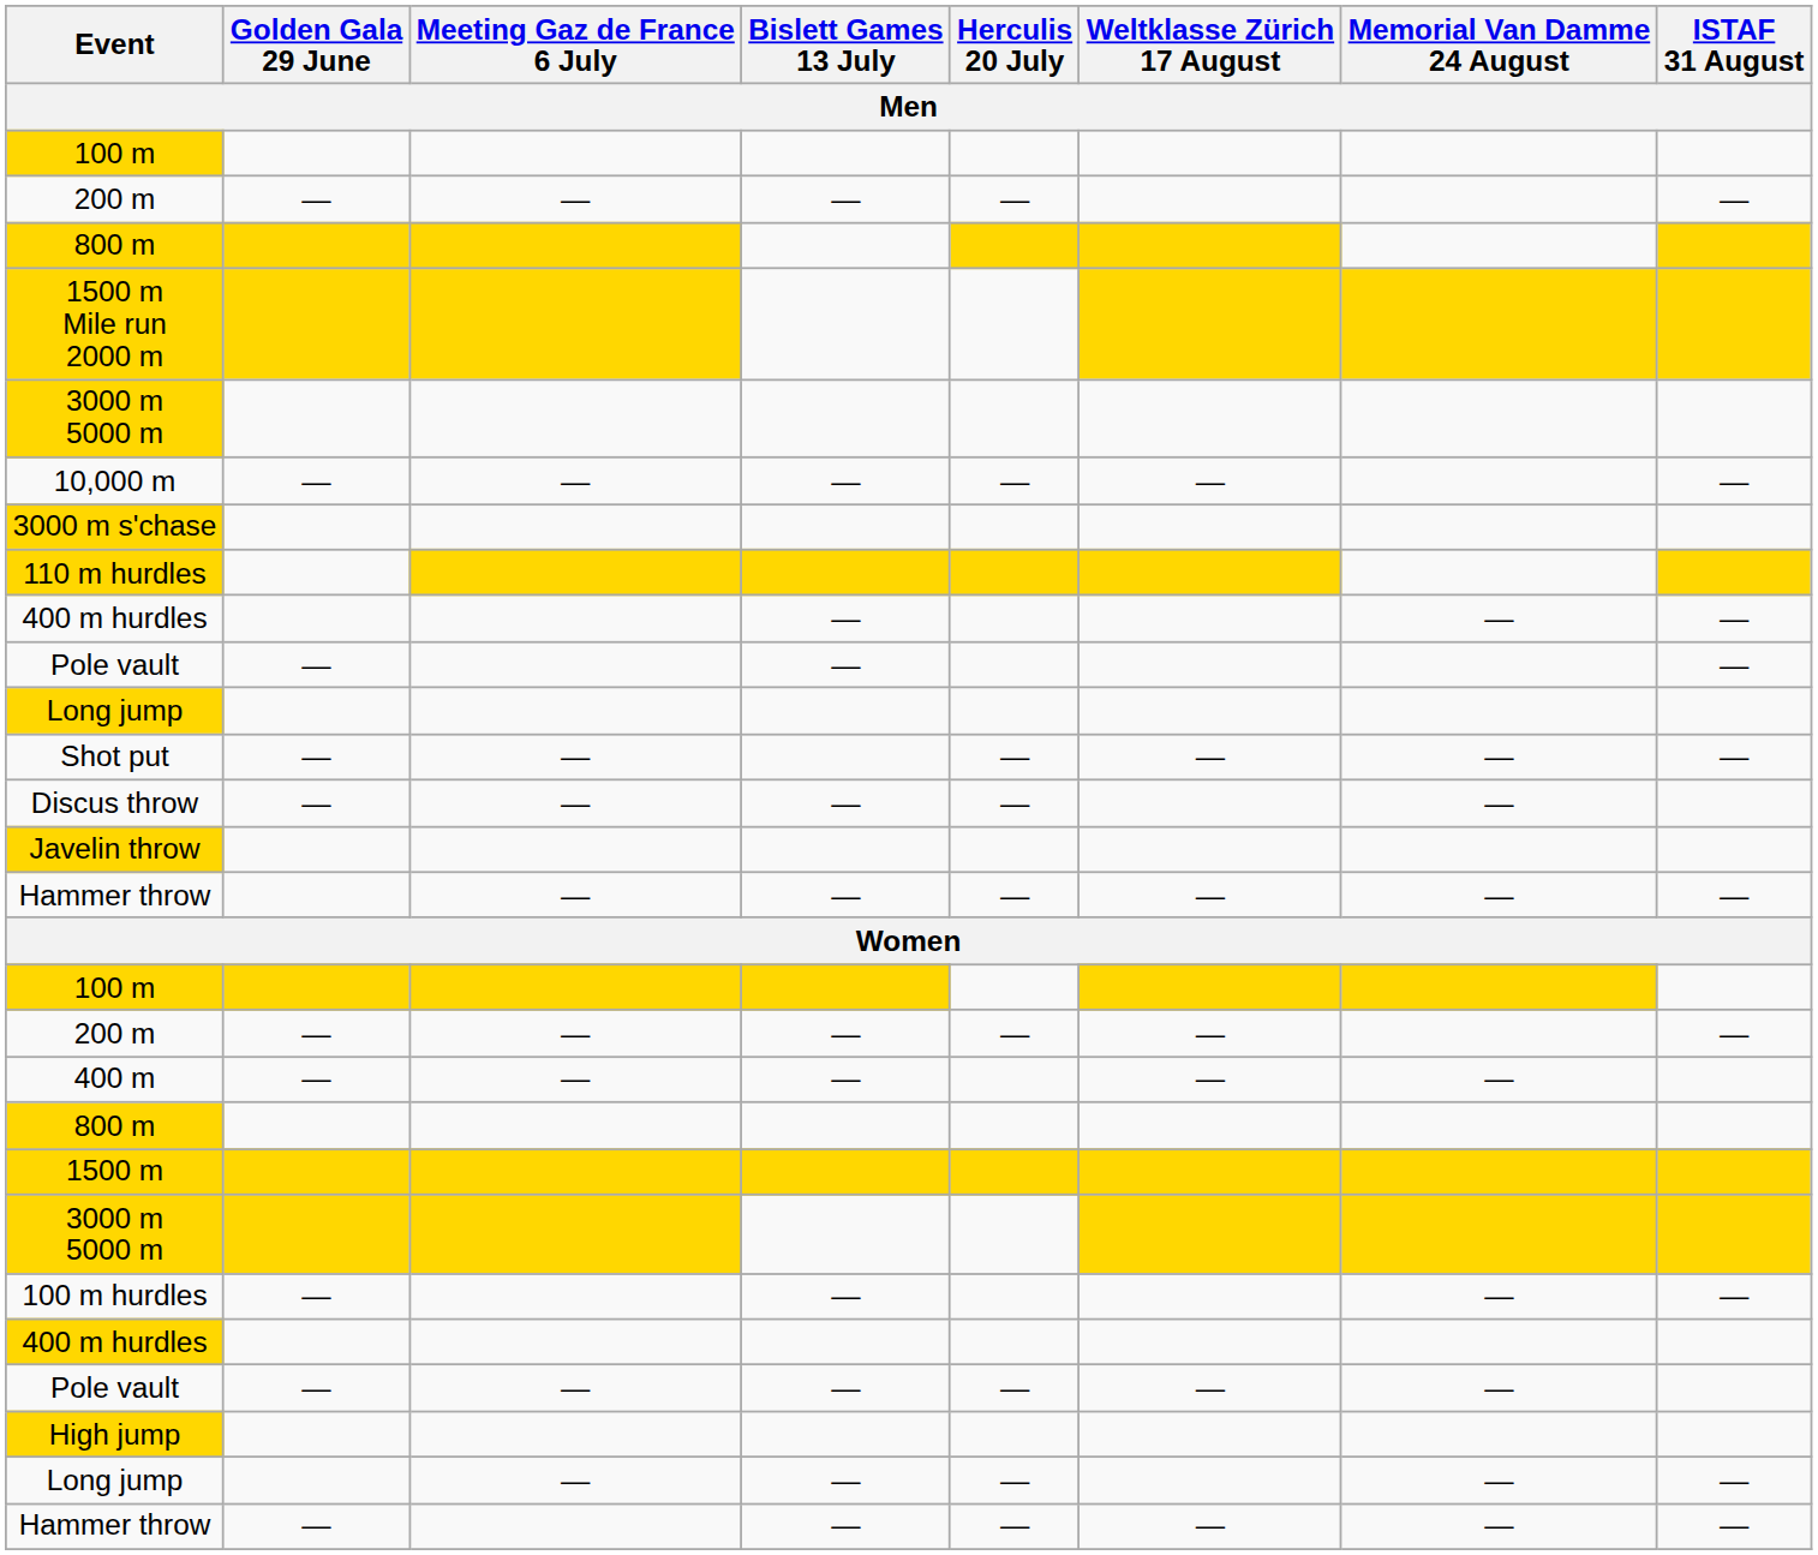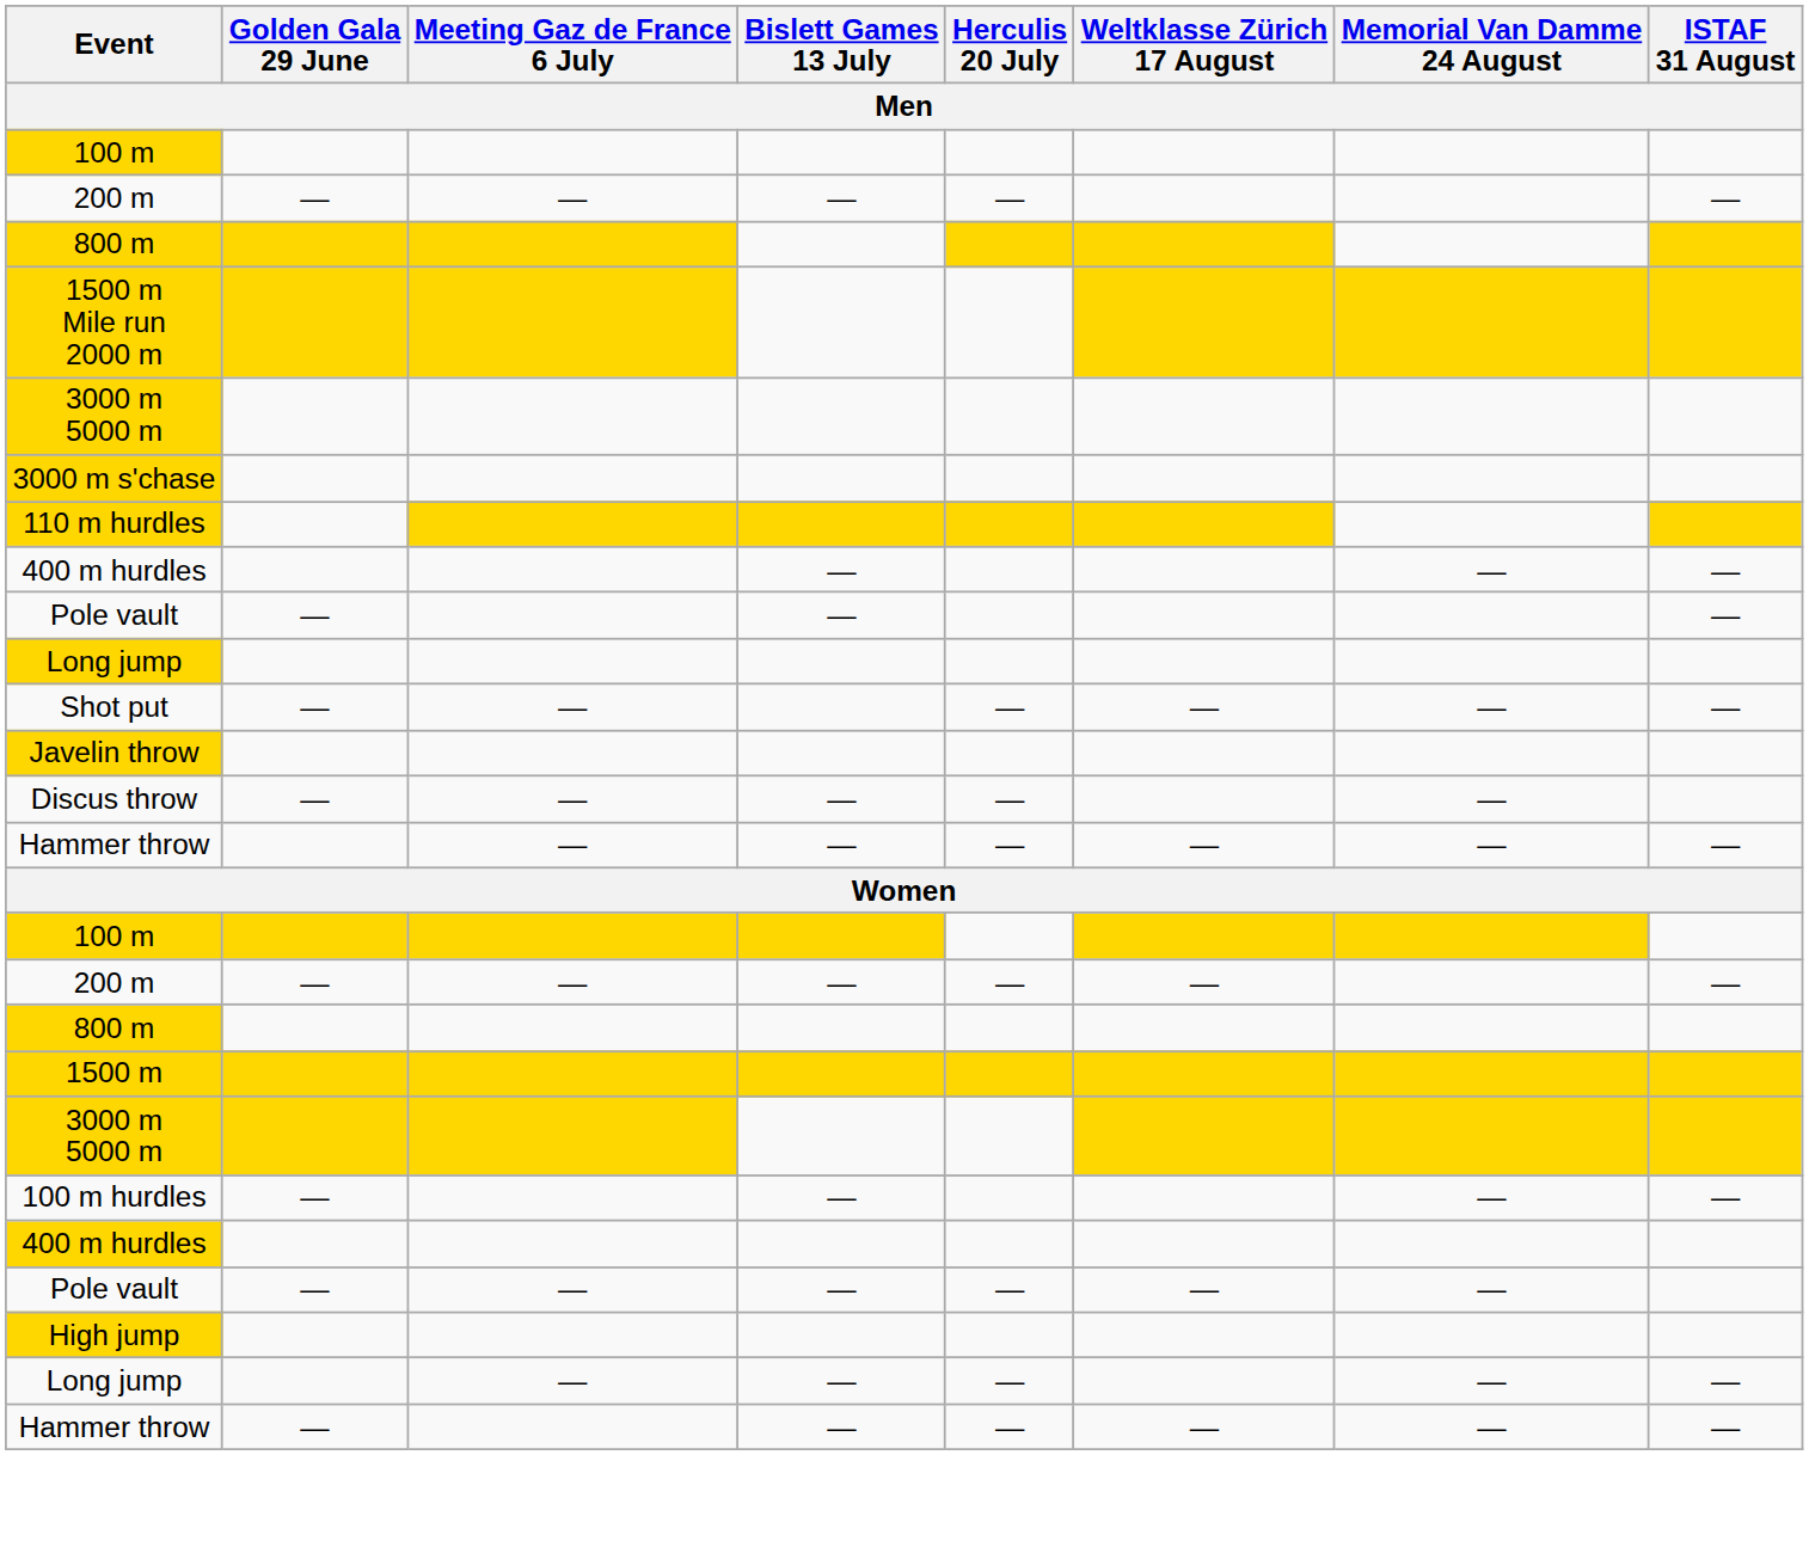 <table class="wikitable" style="text-align: center; font-size: 85%; border">
 <tr>
 <th>Event</th>
 <th><a href='#'>Golden Gala</a> <br>29 June</th>
 <th><a href='#'>Meeting Gaz de France</a> <br>6 July</th>
 <th><a href='#'>Bislett Games</a> <br>13 July</th>
 <th><a href='#'>Herculis</a> <br>20 July</th>
 <th><a href='#'>Weltklasse Zürich</a> <br>17 August</th>
 <th><a href='#'>Memorial Van Damme</a> <br>24 August</th>
 <th><a href='#'>ISTAF</a> <br>31 August</th>
 </tr>
 <tr>
 <th colspan="8">Men</th>
 </tr>
 <tr>
 <td bgcolor=gold>100 m</td>
 <td></td>
 <td></td>
 <td></td>
 <td></td>
 <td></td>
 <td></td>
 <td></td>
 </tr>
 <tr>
 <td>200 m</td>
 <td>—</td>
 <td>—</td>
 <td>—</td>
 <td>—</td>
 <td></td>
 <td></td>
 <td>—</td>
 </tr>
 <tr>
 <td bgcolor=gold>800 m</td>
 <td bgcolor=gold></td>
 <td bgcolor=gold></td>
 <td></td>
 <td bgcolor=gold></td>
 <td bgcolor=gold></td>
 <td></td>
 <td bgcolor=gold></td>
 </tr>
 <tr>
 <td bgcolor=gold>1500 m  <br> Mile run <br> 2000 m</td>
 <td bgcolor=gold></td>
 <td bgcolor=gold></td>
 <td></td>
 <td></td>
 <td bgcolor=gold></td>
 <td bgcolor=gold></td>
 <td bgcolor=gold></td>
 </tr>
 <tr>
 <td bgcolor=gold>3000 m <br> 5000 m</td>
 <td></td>
 <td></td>
 <td></td>
 <td></td>
 <td></td>
 <td></td>
 <td></td>
 </tr>
 <tr>
-<td>10,000 m</td>
-<td>—</td>
-<td>—</td>
-<td>—</td>
-<td>—</td>
-<td>—</td>
-<td></td>
-<td>—</td>
-</tr>
-<tr>
 <td bgcolor=gold>3000 m s'chase</td>
 <td></td>
 <td></td>
 <td></td>
 <td></td>
 <td></td>
 <td></td>
 <td></td>
 </tr>
 <tr>
 <td bgcolor=gold>110 m hurdles</td>
 <td></td>
 <td bgcolor=gold></td>
 <td bgcolor=gold></td>
 <td bgcolor=gold></td>
 <td bgcolor=gold></td>
 <td></td>
 <td bgcolor=gold></td>
 </tr>
 <tr>
 <td>400 m hurdles</td>
 <td></td>
 <td></td>
 <td>—</td>
 <td></td>
 <td></td>
 <td>—</td>
 <td>—</td>
 </tr>
 <tr>
 <td>Pole vault</td>
 <td>—</td>
 <td></td>
 <td>—</td>
 <td></td>
 <td></td>
 <td></td>
 <td>—</td>
 </tr>
 <tr>
 <td bgcolor=gold>Long jump</td>
 <td></td>
 <td></td>
 <td></td>
 <td></td>
 <td></td>
 <td></td>
 <td></td>
 </tr>
 <tr>
 <td>Shot put</td>
 <td>—</td>
 <td>—</td>
 <td></td>
 <td>—</td>
 <td>—</td>
 <td>—</td>
 <td>—</td>
 </tr>
 <tr>
+<td bgcolor=gold>Javelin throw</td>
+<td></td>
+<td></td>
+<td></td>
+<td></td>
+<td></td>
+<td></td>
+<td></td>
+</tr>
+<tr>
 <td>Discus throw</td>
 <td>—</td>
 <td>—</td>
 <td>—</td>
 <td>—</td>
 <td></td>
 <td>—</td>
-<td></td>
-</tr>
-<tr>
-<td bgcolor=gold>Javelin throw</td>
-<td></td>
-<td></td>
-<td></td>
-<td></td>
-<td></td>
-<td></td>
 <td></td>
 </tr>
 <tr>
 <td>Hammer throw</td>
 <td></td>
 <td>—</td>
 <td>—</td>
 <td>—</td>
 <td>—</td>
 <td>—</td>
 <td>—</td>
 </tr>
 <tr>
 <th colspan="8">Women</th>
 </tr>
 <tr>
 <td bgcolor=gold>100 m</td>
 <td bgcolor=gold></td>
 <td bgcolor=gold></td>
 <td bgcolor=gold></td>
 <td></td>
 <td bgcolor=gold></td>
 <td bgcolor=gold></td>
 <td></td>
 </tr>
 <tr>
 <td>200 m</td>
 <td>—</td>
 <td>—</td>
 <td>—</td>
 <td>—</td>
 <td>—</td>
 <td></td>
 <td>—</td>
-</tr>
-<tr>
-<td>400 m</td>
-<td>—</td>
-<td>—</td>
-<td>—</td>
-<td></td>
-<td>—</td>
-<td>—</td>
-<td></td>
 </tr>
 <tr>
 <td bgcolor=gold>800 m</td>
 <td></td>
 <td></td>
 <td></td>
 <td></td>
 <td></td>
 <td></td>
 <td></td>
 </tr>
 <tr>
 <td bgcolor=gold>1500 m</td>
 <td bgcolor=gold></td>
 <td bgcolor=gold></td>
 <td bgcolor=gold></td>
 <td bgcolor=gold></td>
 <td bgcolor=gold></td>
 <td bgcolor=gold></td>
 <td bgcolor=gold></td>
 </tr>
 <tr>
 <td bgcolor=gold>3000 m  <br> 5000 m</td>
 <td bgcolor=gold></td>
 <td bgcolor=gold></td>
 <td></td>
 <td></td>
 <td bgcolor=gold></td>
 <td bgcolor=gold></td>
 <td bgcolor=gold></td>
 </tr>
 <tr>
 <td>100 m hurdles</td>
 <td>—</td>
 <td></td>
 <td>—</td>
 <td></td>
 <td></td>
 <td>—</td>
 <td>—</td>
 </tr>
 <tr>
 <td bgcolor=gold>400 m hurdles</td>
 <td></td>
 <td></td>
 <td></td>
 <td></td>
 <td></td>
 <td></td>
 <td></td>
 </tr>
 <tr>
 <td>Pole vault</td>
 <td>—</td>
 <td>—</td>
 <td>—</td>
 <td>—</td>
 <td>—</td>
 <td>—</td>
 <td></td>
 </tr>
 <tr>
 <td bgcolor=gold>High jump</td>
 <td></td>
 <td></td>
 <td></td>
 <td></td>
 <td></td>
 <td></td>
 <td></td>
 </tr>
 <tr>
 <td>Long jump</td>
 <td></td>
 <td>—</td>
 <td>—</td>
 <td>—</td>
 <td></td>
 <td>—</td>
 <td>—</td>
 </tr>
 <tr>
 <td>Hammer throw</td>
 <td>—</td>
 <td></td>
 <td>—</td>
 <td>—</td>
 <td>—</td>
 <td>—</td>
 <td>—</td>
 </tr>
 </table>
